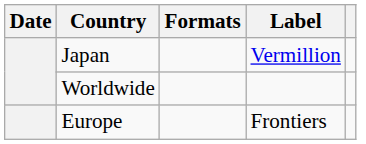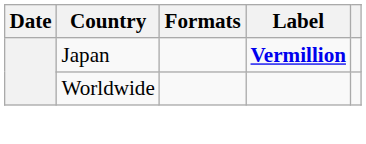 <table class="wikitable sortable plainrowheaders">
 <tr>
 <th scope="col">Date</th>
 <th scope="col">Country</th>
 <th scope="col">Formats</th>
 <th>Label</th>
 <th scope="col" class="unsortable"></th>
 </tr>
 <tr>
 <th scope="row" rowspan="2"></th>
 <td>Japan</td>
 <td></td>
-<td><a href='#'>Vermillion</a></td>
+<td><strong><a href='#'>Vermillion</a></strong></td>
 <td></td>
 </tr>
 <tr>
 <td>Worldwide</td>
 <td></td>
 <td></td>
 <td></td>
 </tr>
-<tr>
-<th scope="row"></th>
-<td>Europe</td>
-<td></td>
-<td>Frontiers</td>
-<td></td>
-</tr>
 </table>
